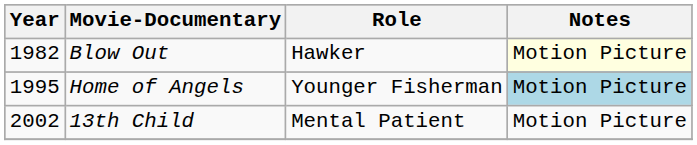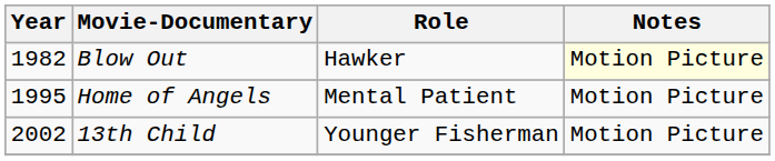 <table class="wikitable" style="font-size: 95%;">
 <tr>
 <th>Year</th>
 <th>Movie-Documentary</th>
 <th>Role</th>
 <th>Notes</th>
 </tr>
 <tr>
 <td rowspan="1">1982</td>
 <td><em>Blow Out</em></td>
 <td>Hawker</td>
 <td style="background: lightyellow;">Motion Picture</td>
 </tr>
 <tr>
 <td rowspan="1">1995</td>
 <td><em>Home of Angels</em></td>
-<td>Younger Fisherman</td>
-<td style="background: lightblue;">Motion Picture</td>
+<td>Mental Patient</td>
+<td>Motion Picture</td>
 </tr>
 <tr>
 <td rowspan="1">2002</td>
 <td><em>13th Child</em></td>
-<td>Mental Patient</td>
+<td>Younger Fisherman</td>
 <td>Motion Picture</td>
 </tr>
 <tr>
 </tr>
 </table>
